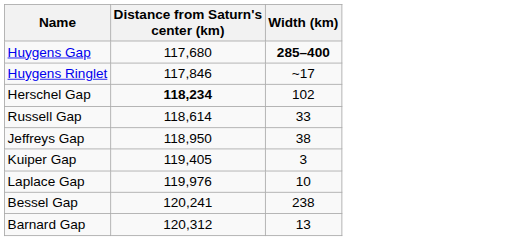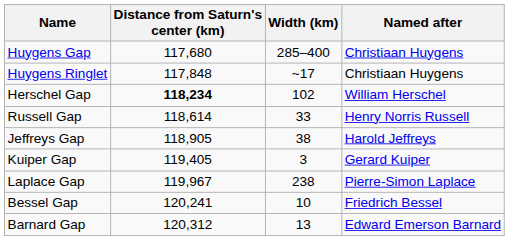 <table class="wikitable">
 <tr>
 <th>Name</th>
 <th>Distance from Saturn's<br>center (km)</th>
 <th>Width (km)</th>
+<th>Named after</th>
 </tr>
 <tr>
 <td><a href='#'>Huygens Gap</a></td>
 <td align=center>117,680</td>
-<td align="center"><strong>285–400</strong></td>
+<td align="center">285–400</td>
+<td><a href='#'>Christiaan Huygens</a></td>
 </tr>
 <tr>
 <td><a href='#'>Huygens Ringlet</a></td>
-<td align="center">117,846</td>
+<td align="center">117,848</td>
 <td align="center">~17</td>
+<td>Christiaan Huygens</td>
 </tr>
 <tr>
 <td>Herschel Gap</td>
 <td align="center"><strong>118,234</strong></td>
 <td align="center">102</td>
+<td><a href='#'>William Herschel</a></td>
 </tr>
 <tr>
 <td>Russell Gap</td>
 <td align="center">118,614</td>
 <td align="center">33</td>
+<td><a href='#'>Henry Norris Russell</a></td>
 </tr>
 <tr>
 <td>Jeffreys Gap</td>
-<td align="center">118,950</td>
+<td align="center">118,905</td>
 <td align="center">38</td>
+<td><a href='#'>Harold Jeffreys</a></td>
 </tr>
 <tr>
 <td>Kuiper Gap</td>
 <td align="center">119,405</td>
 <td align="center">3</td>
+<td><a href='#'>Gerard Kuiper</a></td>
 </tr>
 <tr>
 <td>Laplace Gap</td>
-<td align="center">119,976</td>
-<td align="center">10</td>
+<td align="center">119,967</td>
+<td align="center">238</td>
+<td><a href='#'>Pierre-Simon Laplace</a></td>
 </tr>
 <tr>
 <td>Bessel Gap</td>
 <td align="center">120,241</td>
-<td align="center">238</td>
+<td align="center">10</td>
+<td><a href='#'>Friedrich Bessel</a></td>
 </tr>
 <tr>
 <td>Barnard Gap</td>
 <td align="center">120,312</td>
 <td align="center">13</td>
+<td><a href='#'>Edward Emerson Barnard</a></td>
 </tr>
 </table>
